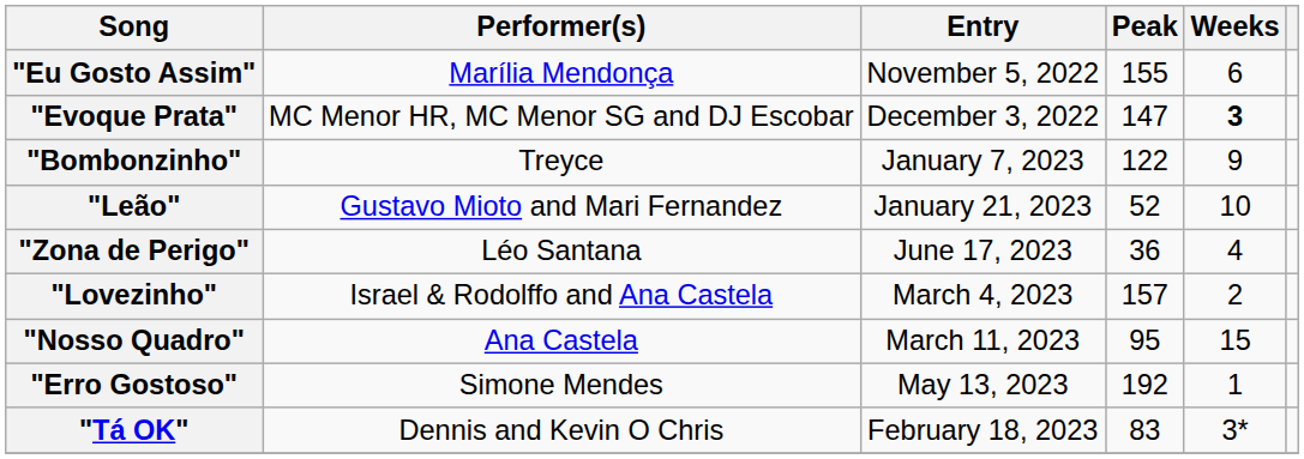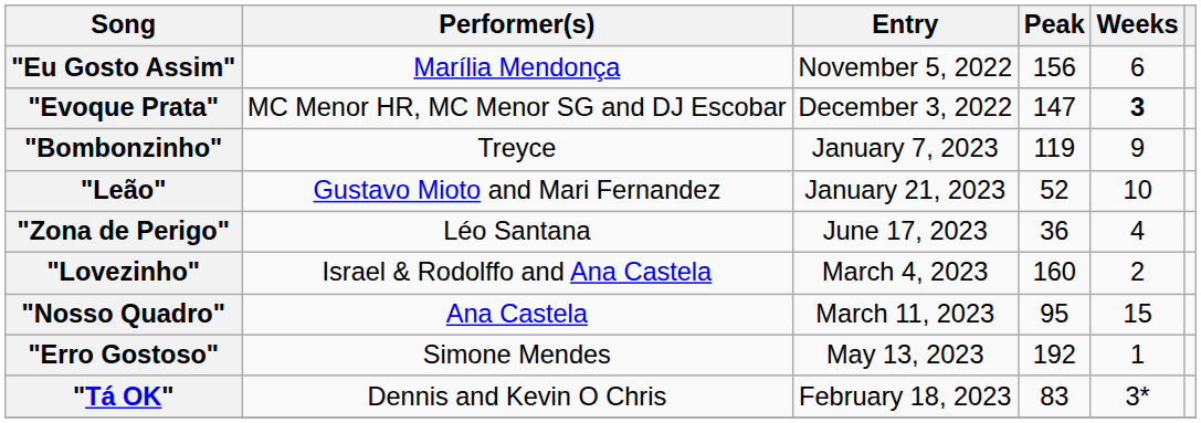 <table class="wikitable plainrowheaders sortable" style="text-align:center;">
 <tr>
 <th>Song</th>
 <th>Performer(s)</th>
 <th>Entry</th>
 <th>Peak</th>
 <th>Weeks</th>
 <th !scope=col class=unsortable></th>
 </tr>
 <tr>
 <th>"Eu Gosto Assim"</th>
 <td><a href='#'>Marília Mendonça</a></td>
 <td>November 5, 2022</td>
-<td>155</td>
+<td>156</td>
 <td>6</td>
 <td></td>
 </tr>
 <tr>
 <th>"Evoque Prata"</th>
 <td>MC Menor HR, MC Menor SG and DJ Escobar</td>
 <td>December 3, 2022</td>
 <td>147</td>
 <td><strong>3</strong></td>
 <td></td>
 </tr>
 <tr>
 <th>"Bombonzinho"</th>
 <td>Treyce</td>
 <td>January 7, 2023</td>
-<td>122</td>
+<td>119</td>
 <td>9</td>
 <td></td>
 </tr>
 <tr>
 <th>"Leão"</th>
 <td><a href='#'>Gustavo Mioto</a> and Mari Fernandez</td>
 <td>January 21, 2023</td>
 <td>52</td>
 <td>10</td>
 <td></td>
 </tr>
 <tr>
 <th>"Zona de Perigo"</th>
 <td>Léo Santana</td>
 <td>June 17, 2023</td>
 <td>36</td>
 <td>4</td>
 <td></td>
 </tr>
 <tr>
 <th>"Lovezinho"</th>
 <td>Israel & Rodolffo and <a href='#'>Ana Castela</a></td>
 <td>March 4, 2023</td>
-<td>157</td>
+<td>160</td>
 <td>2</td>
 <td></td>
 </tr>
 <tr>
 <th>"Nosso Quadro"</th>
 <td><a href='#'>Ana Castela</a></td>
 <td>March 11, 2023</td>
 <td>95</td>
 <td>15</td>
 <td></td>
 </tr>
 <tr>
 <th>"Erro Gostoso"</th>
 <td>Simone Mendes</td>
 <td>May 13, 2023</td>
 <td>192</td>
 <td>1</td>
 <td></td>
 </tr>
 <tr>
 <th>"<a href='#'>Tá OK</a>"</th>
 <td>Dennis and Kevin O Chris</td>
 <td>February 18, 2023</td>
 <td>83</td>
 <td>3*</td>
 <td></td>
 </tr>
 <tr>
 </tr>
 </table>
